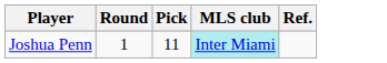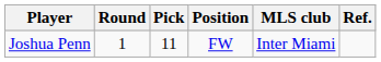 <table class="wikitable" style="text-align:center;">
 <tr style="background:#C0C0C0;">
 <th>Player</th>
 <th>Round</th>
 <th>Pick</th>
+<th>Position</th>
 <th>MLS club</th>
 <th>Ref.</th>
 </tr>
 <tr>
 <td><a href='#'>Joshua Penn</a></td>
 <td>1</td>
 <td>11</td>
-<td style="background: paleturquoise;"><a href='#'>Inter Miami</a></td>
+<td><a href='#'>FW</a></td>
+<td><a href='#'>Inter Miami</a></td>
 <td></td>
 </tr>
 </table>
